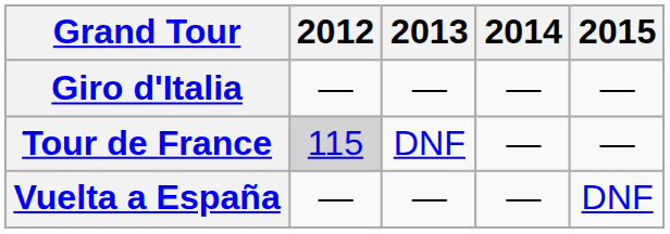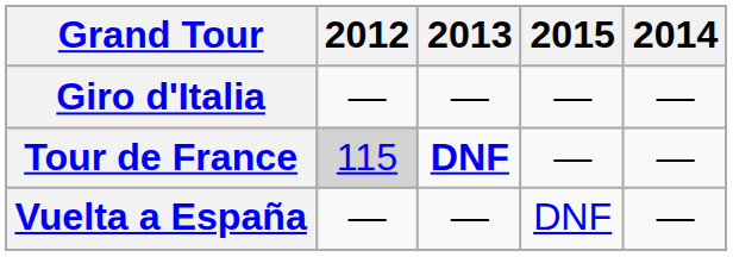 <table class="wikitable plainrowheaders">
 <tr>
 <th scope="col"><a href='#'>Grand Tour</a></th>
 <th scope="col">2012</th>
 <th scope="col">2013</th>
+<th scope="col">2015</th>
 <th scope="col">2014</th>
-<th scope="col">2015</th>
 </tr>
 <tr style="text-align:center;">
 <th scope="row"> <a href='#'>Giro d'Italia</a></th>
 <td>—</td>
 <td>—</td>
 <td>—</td>
 <td>—</td>
 </tr>
 <tr style="text-align:center;">
 <th scope="row"> <a href='#'>Tour de France</a></th>
 <td style="background: lightgrey;"><a href='#'>115</a></td>
-<td><a href='#'>DNF</a></td>
+<td><strong><a href='#'>DNF</a></strong></td>
 <td>—</td>
 <td>—</td>
 </tr>
 <tr style="text-align:center;">
 <th scope="row"> <a href='#'>Vuelta a España</a></th>
 <td>—</td>
 <td>—</td>
+<td><a href='#'>DNF</a></td>
 <td>—</td>
-<td><a href='#'>DNF</a></td>
 </tr>
 </table>
